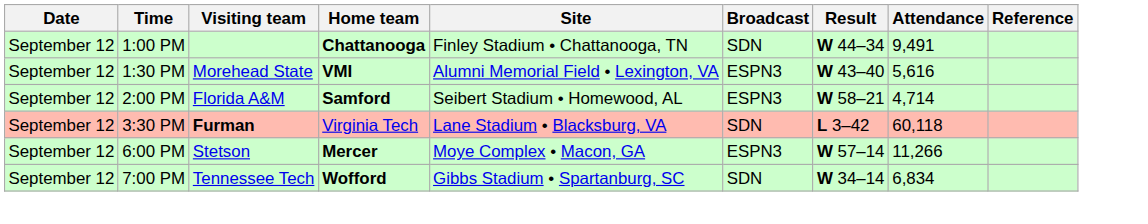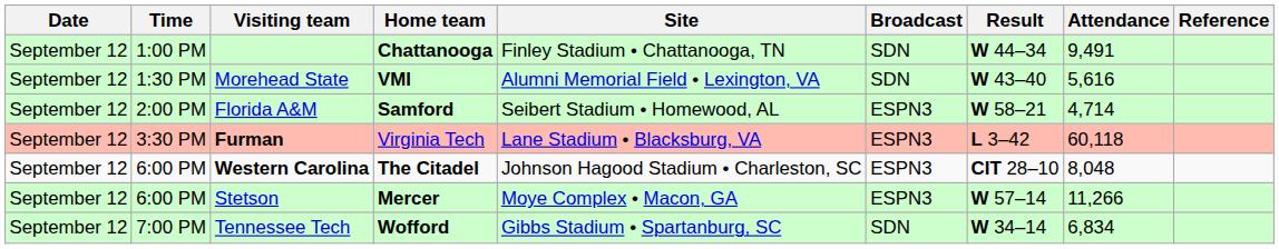 <table class="wikitable" style="font-size:95%;">
 <tr>
 <th>Date</th>
 <th>Time</th>
 <th>Visiting team</th>
 <th>Home team</th>
 <th>Site</th>
 <th>Broadcast</th>
 <th>Result</th>
 <th>Attendance</th>
 <th class="unsortable">Reference</th>
 </tr>
 <tr bgcolor=ccffcc>
 <td>September 12</td>
 <td>1:00 PM</td>
 <td></td>
 <td><strong>Chattanooga</strong></td>
 <td>Finley Stadium • Chattanooga, TN</td>
 <td>SDN</td>
 <td><strong>W</strong> 44–34</td>
 <td>9,491</td>
 <td></td>
 </tr>
 <tr bgcolor=ccffcc>
 <td>September 12</td>
 <td>1:30 PM</td>
 <td><a href='#'>Morehead State</a></td>
 <td><strong>VMI</strong></td>
 <td><a href='#'>Alumni Memorial Field</a> • <a href='#'>Lexington, VA</a></td>
-<td>ESPN3</td>
+<td>SDN</td>
 <td><strong>W</strong> 43–40</td>
 <td>5,616</td>
 <td></td>
 </tr>
 <tr bgcolor=ccffcc>
 <td>September 12</td>
 <td>2:00 PM</td>
 <td><a href='#'>Florida A&M</a></td>
 <td><strong>Samford</strong></td>
 <td>Seibert Stadium • Homewood, AL</td>
 <td>ESPN3</td>
 <td><strong>W</strong> 58–21</td>
 <td>4,714</td>
 <td></td>
 </tr>
 <tr bgcolor=ffbbb>
 <td>September 12</td>
 <td>3:30 PM</td>
 <td><strong>Furman</strong></td>
 <td><a href='#'>Virginia Tech</a></td>
 <td><a href='#'>Lane Stadium</a> • <a href='#'>Blacksburg, VA</a></td>
-<td>SDN</td>
+<td>ESPN3</td>
 <td><strong>L</strong> 3–42</td>
 <td>60,118</td>
+<td></td>
+</tr>
+<tr bgcolor=>
+<td>September 12</td>
+<td>6:00 PM</td>
+<td><strong>Western Carolina</strong></td>
+<td><strong>The Citadel</strong></td>
+<td>Johnson Hagood Stadium • Charleston, SC</td>
+<td>ESPN3</td>
+<td><strong>CIT</strong> 28–10</td>
+<td>8,048</td>
 <td></td>
 </tr>
 <tr bgcolor=ccffcc>
 <td>September 12</td>
 <td>6:00 PM</td>
 <td><a href='#'>Stetson</a></td>
 <td><strong>Mercer</strong></td>
 <td><a href='#'>Moye Complex</a> • <a href='#'>Macon, GA</a></td>
 <td>ESPN3</td>
 <td><strong>W</strong> 57–14</td>
 <td>11,266</td>
 <td></td>
 </tr>
 <tr bgcolor=ccffcc>
 <td>September 12</td>
 <td>7:00 PM</td>
 <td><a href='#'>Tennessee Tech</a></td>
 <td><strong>Wofford</strong></td>
 <td><a href='#'>Gibbs Stadium</a> • <a href='#'>Spartanburg, SC</a></td>
 <td>SDN</td>
 <td><strong>W</strong> 34–14</td>
 <td>6,834</td>
 <td></td>
 </tr>
 </table>
